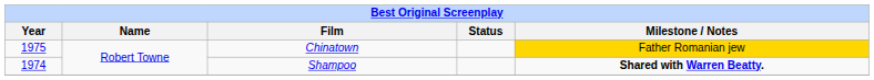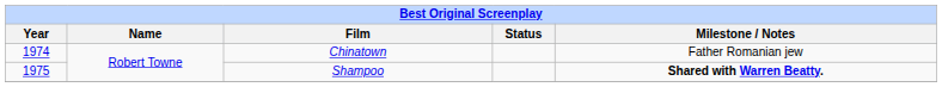 <table class="wikitable" style="text-align: center">
 <tr ---- bgcolor="#bfd7ff">
 <td colspan=6 style="text-align:center;"><strong><a href='#'>Best Original Screenplay</a></strong></td>
 </tr>
 <tr ---- bgcolor="#ebf5ff">
 <th style="width:075px;">Year</th>
 <th style="width:200px;">Name</th>
 <th style="width:350px;">Film</th>
 <th style="width:075px;">Status</th>
 <th style="width:500px;">Milestone / Notes</th>
 </tr>
 <tr>
-<td><a href='#'>1975</a></td>
+<td><a href='#'>1974</a></td>
 <td rowspan=2><a href='#'>Robert Towne</a></td>
 <td><em><a href='#'>Chinatown</a></em></td>
 <td></td>
-<td style="background: gold;">Father Romanian jew</td>
+<td>Father Romanian jew</td>
 </tr>
 <tr>
-<td><a href='#'>1974</a></td>
+<td><a href='#'>1975</a></td>
 <td><em><a href='#'>Shampoo</a></em></td>
 <td></td>
 <td><strong>Shared with <a href='#'>Warren Beatty</a>.</strong></td>
 </tr>
 <tr>
 </tr>
 </table>
